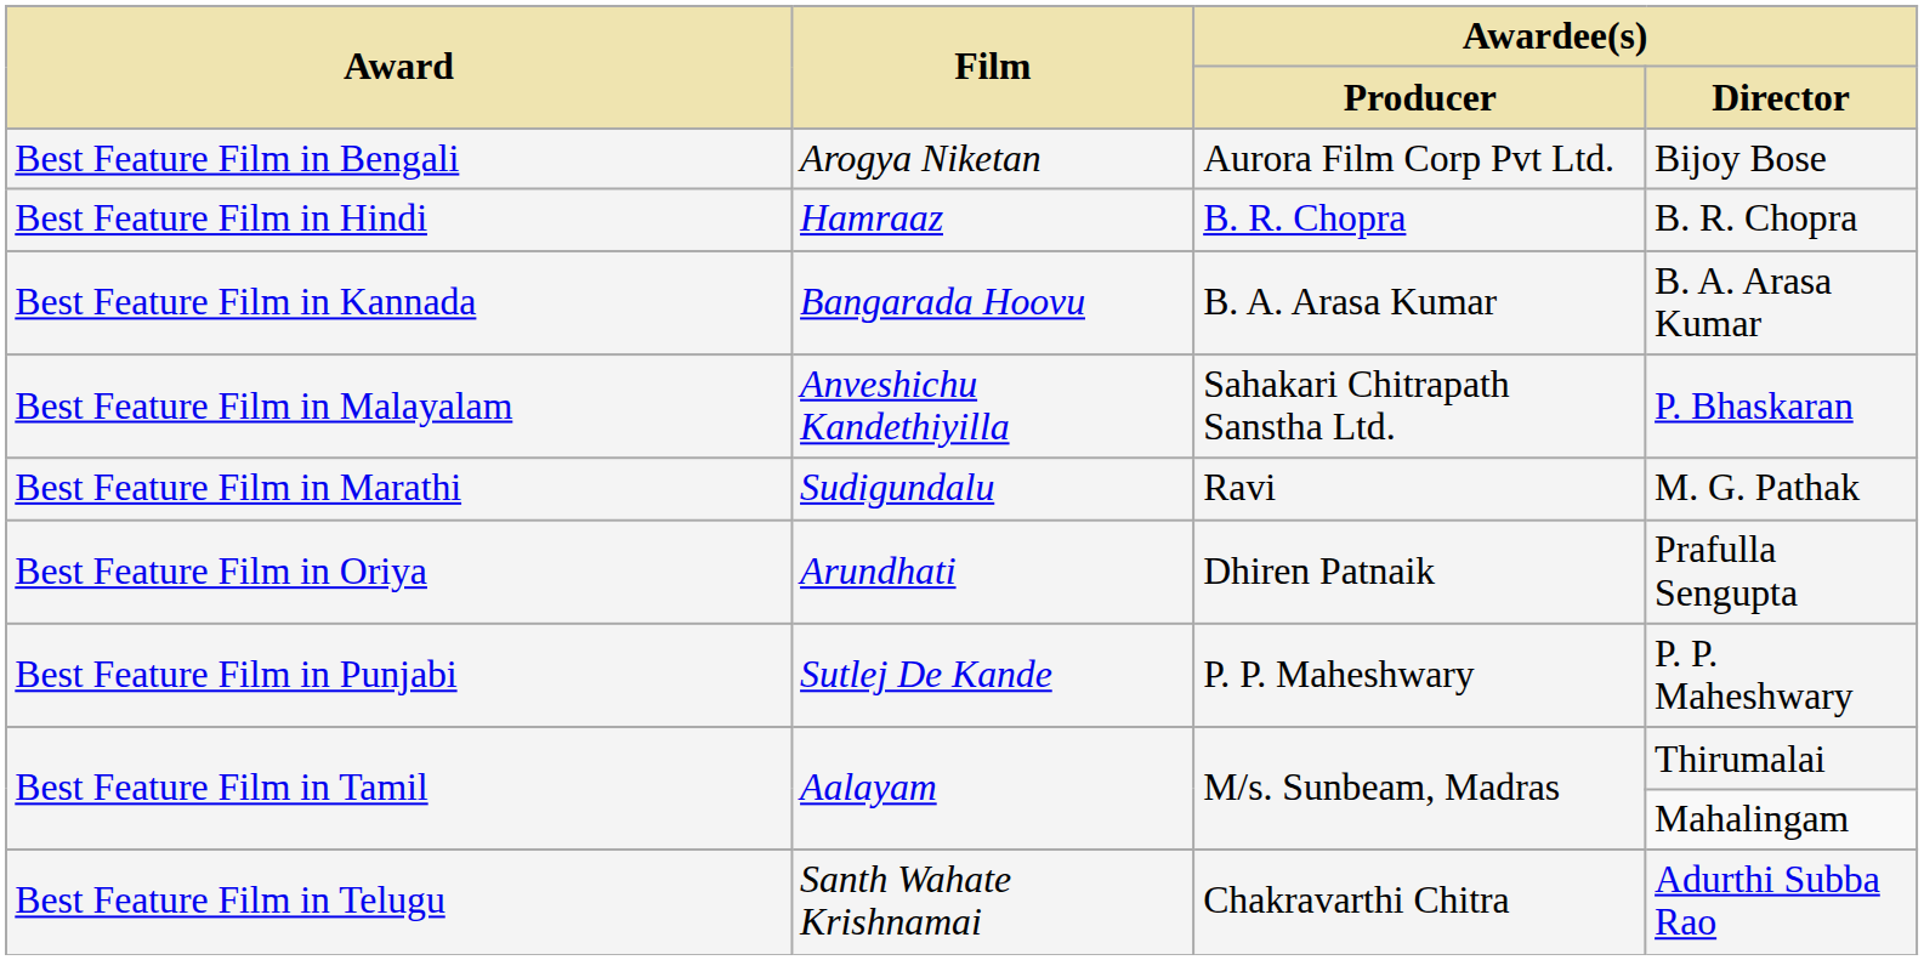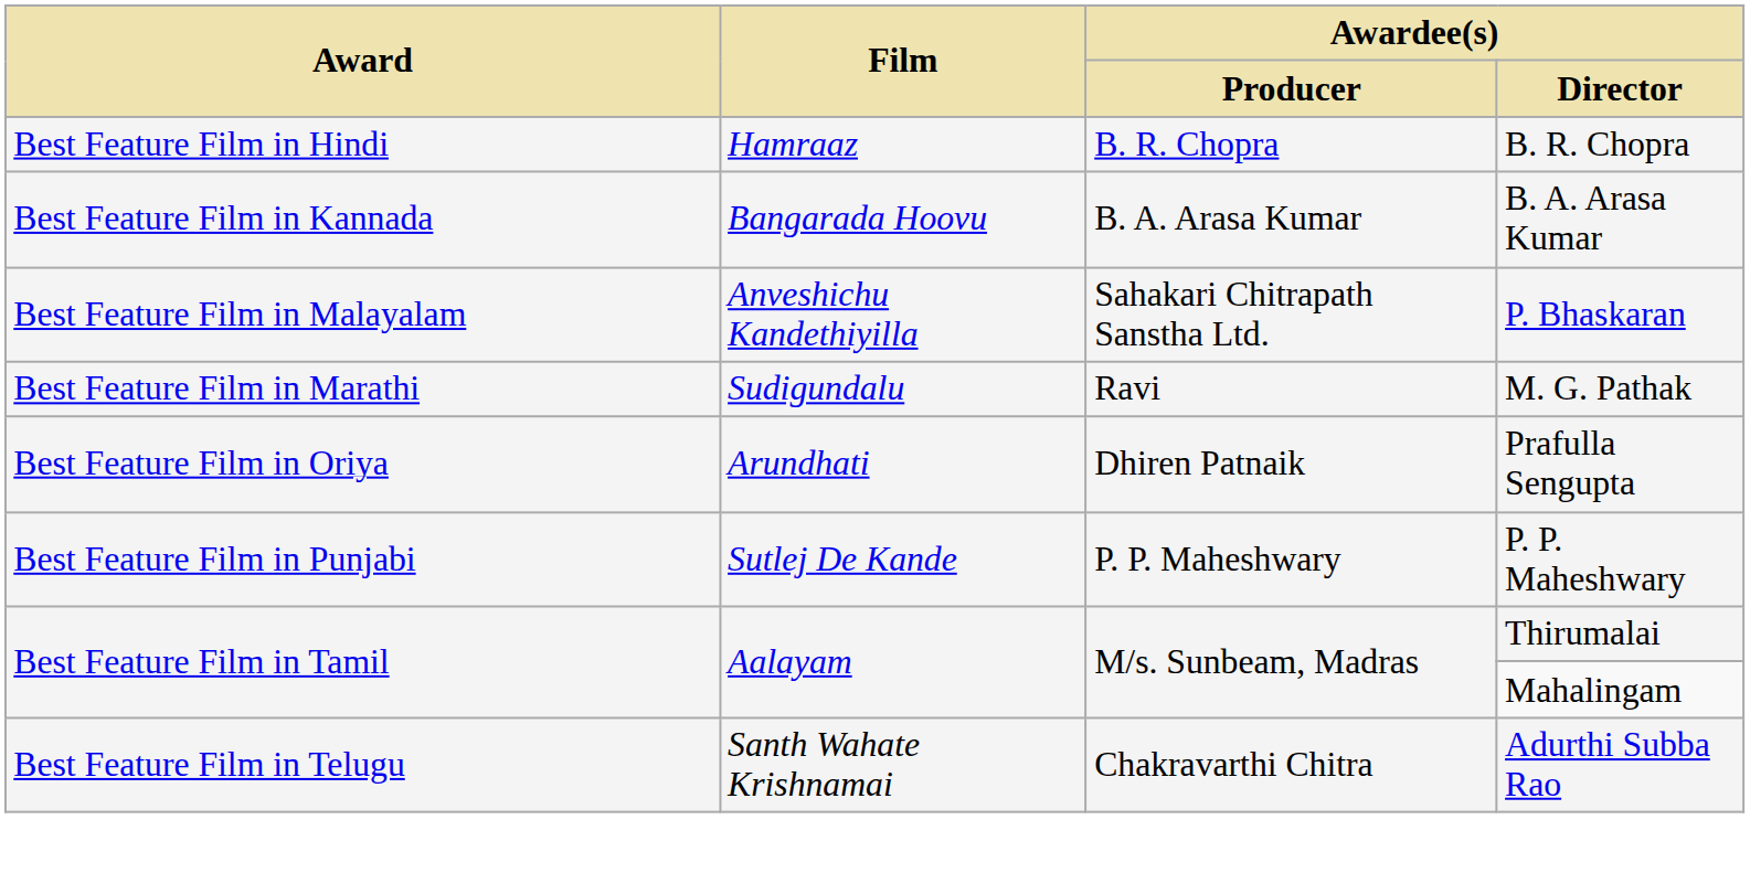 <table class="wikitable sortable" style="width:90%">
 <tr>
 <th scope="col" rowspan="2" style="background-color:#EFE4B0;width:37%">Award</th>
 <th scope="col" rowspan="2" style="background-color:#EFE4B0;width:19%">Film</th>
 <th scope="col" colspan="2" style="background-color:#EFE4B0;width:34%">Awardee(s)</th>
 </tr>
 <tr>
 <th scope="col" style="background-color:#EFE4B0;">Producer</th>
 <th scope="col" style="background-color:#EFE4B0;">Director</th>
-</tr>
-<tr style="background-color:#F4F4F4">
-<td><a href='#'>Best Feature Film in Bengali</a></td>
-<td><em>Arogya Niketan</em></td>
-<td>Aurora Film Corp Pvt Ltd.</td>
-<td>Bijoy Bose</td>
 </tr>
 <tr style="background-color:#F4F4F4">
 <td><a href='#'>Best Feature Film in Hindi</a></td>
 <td><em><a href='#'>Hamraaz</a></em></td>
 <td><a href='#'>B. R. Chopra</a></td>
 <td>B. R. Chopra</td>
 </tr>
 <tr style="background-color:#F4F4F4">
 <td><a href='#'>Best Feature Film in Kannada</a></td>
 <td><em><a href='#'>Bangarada Hoovu</a></em></td>
 <td>B. A. Arasa Kumar</td>
 <td>B. A. Arasa Kumar</td>
 </tr>
 <tr style="background-color:#F4F4F4">
 <td><a href='#'>Best Feature Film in Malayalam</a></td>
 <td><em><a href='#'>Anveshichu Kandethiyilla</a></em></td>
 <td>Sahakari Chitrapath Sanstha Ltd.</td>
 <td><a href='#'>P. Bhaskaran</a></td>
 </tr>
 <tr style="background-color:#F4F4F4">
 <td><a href='#'>Best Feature Film in Marathi</a></td>
 <td><em><a href='#'>Sudigundalu</a></em></td>
 <td>Ravi</td>
 <td>M. G. Pathak</td>
 </tr>
 <tr style="background-color:#F4F4F4">
 <td><a href='#'>Best Feature Film in Oriya</a></td>
 <td><em><a href='#'>Arundhati</a></em></td>
 <td>Dhiren Patnaik</td>
 <td>Prafulla Sengupta</td>
 </tr>
 <tr style="background-color:#F4F4F4">
 <td><a href='#'>Best Feature Film in Punjabi</a></td>
 <td><em><a href='#'>Sutlej De Kande</a></em></td>
 <td>P. P. Maheshwary</td>
 <td>P. P. Maheshwary</td>
 </tr>
 <tr style="background-color:#F4F4F4">
 <td rowspan="2"><a href='#'>Best Feature Film in Tamil</a></td>
 <td rowspan="2"><em><a href='#'>Aalayam</a></em></td>
 <td rowspan="2">M/s. Sunbeam, Madras</td>
 <td>Thirumalai</td>
 </tr>
 <tr>
 <td>Mahalingam</td>
 </tr>
 <tr style="background-color:#F4F4F4">
 <td><a href='#'>Best Feature Film in Telugu</a></td>
 <td><em>Santh Wahate Krishnamai</em></td>
 <td>Chakravarthi Chitra</td>
 <td><a href='#'>Adurthi Subba Rao</a></td>
 </tr>
 </table>
